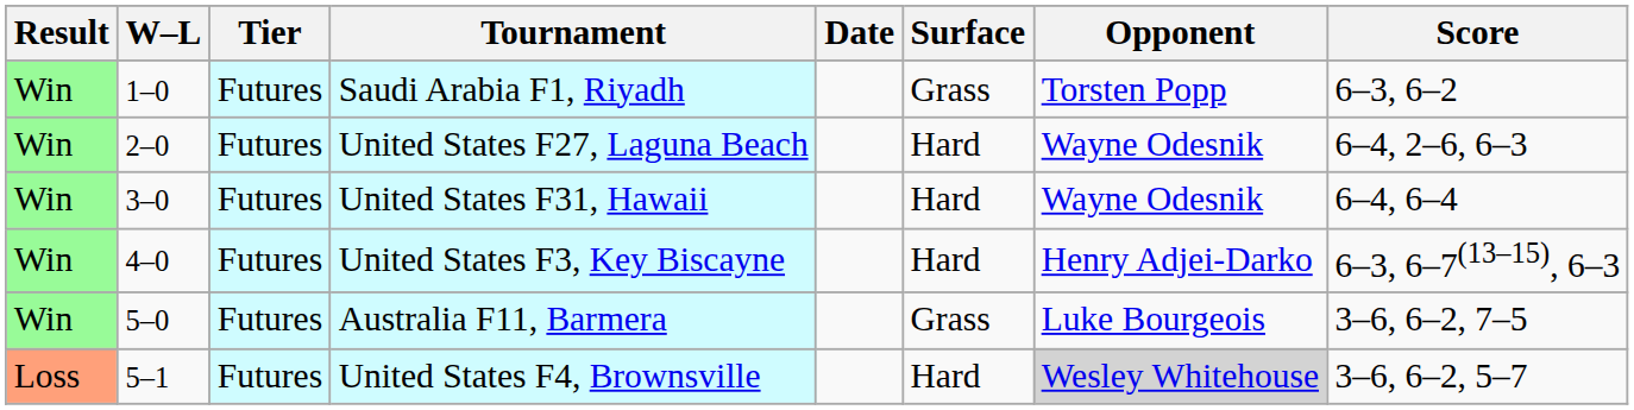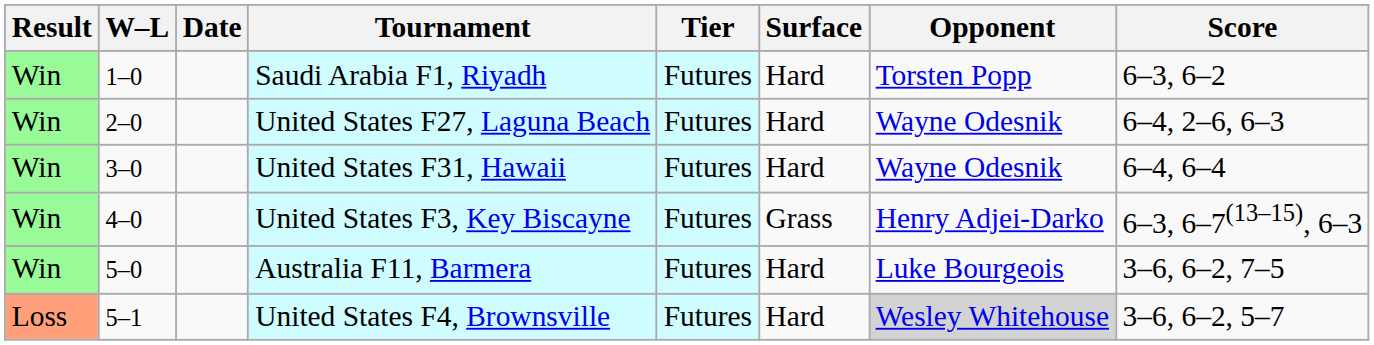 <table class="sortable wikitable">
 <tr>
 <th>Result</th>
 <th class="unsortable">W–L</th>
+<th>Date</th>
+<th>Tournament</th>
 <th>Tier</th>
-<th>Tournament</th>
-<th>Date</th>
 <th>Surface</th>
 <th>Opponent</th>
 <th class="unsortable">Score</th>
 </tr>
 <tr>
 <td bgcolor=98fb98>Win</td>
 <td><small>1–0</small></td>
+<td></td>
+<td bgcolor=cffcff>Saudi Arabia F1, <a href='#'>Riyadh</a></td>
 <td bgcolor=cffcff>Futures</td>
-<td bgcolor=cffcff>Saudi Arabia F1, <a href='#'>Riyadh</a></td>
-<td></td>
-<td>Grass</td>
+<td>Hard</td>
 <td> <a href='#'>Torsten Popp</a></td>
 <td>6–3, 6–2</td>
 </tr>
 <tr>
 <td bgcolor=98fb98>Win</td>
 <td><small>2–0</small></td>
+<td></td>
+<td bgcolor=cffcff>United States F27, <a href='#'>Laguna Beach</a></td>
 <td bgcolor=cffcff>Futures</td>
-<td bgcolor=cffcff>United States F27, <a href='#'>Laguna Beach</a></td>
-<td></td>
 <td>Hard</td>
 <td> <a href='#'>Wayne Odesnik</a></td>
 <td>6–4, 2–6, 6–3</td>
 </tr>
 <tr>
 <td bgcolor=98fb98>Win</td>
 <td><small>3–0</small></td>
+<td></td>
+<td bgcolor=cffcff>United States F31, <a href='#'>Hawaii</a></td>
 <td bgcolor=cffcff>Futures</td>
-<td bgcolor=cffcff>United States F31, <a href='#'>Hawaii</a></td>
-<td></td>
 <td>Hard</td>
 <td> <a href='#'>Wayne Odesnik</a></td>
 <td>6–4, 6–4</td>
 </tr>
 <tr>
 <td bgcolor=98fb98>Win</td>
 <td><small>4–0</small></td>
+<td></td>
+<td bgcolor=cffcff>United States F3, <a href='#'>Key Biscayne</a></td>
 <td bgcolor=cffcff>Futures</td>
-<td bgcolor=cffcff>United States F3, <a href='#'>Key Biscayne</a></td>
-<td></td>
-<td>Hard</td>
+<td>Grass</td>
 <td> <a href='#'>Henry Adjei-Darko</a></td>
 <td>6–3, 6–7<sup>(13–15)</sup>, 6–3</td>
 </tr>
 <tr>
 <td bgcolor=98fb98>Win</td>
 <td><small>5–0</small></td>
+<td></td>
+<td bgcolor=cffcff>Australia F11, <a href='#'>Barmera</a></td>
 <td bgcolor=cffcff>Futures</td>
-<td bgcolor=cffcff>Australia F11, <a href='#'>Barmera</a></td>
-<td></td>
-<td>Grass</td>
+<td>Hard</td>
 <td> <a href='#'>Luke Bourgeois</a></td>
 <td>3–6, 6–2, 7–5</td>
 </tr>
 <tr>
 <td bgcolor=ffa07a>Loss</td>
 <td><small>5–1</small></td>
+<td></td>
+<td bgcolor=cffcff>United States F4, <a href='#'>Brownsville</a></td>
 <td bgcolor=cffcff>Futures</td>
-<td bgcolor=cffcff>United States F4, <a href='#'>Brownsville</a></td>
-<td></td>
 <td>Hard</td>
 <td style="background: lightgrey;"> <a href='#'>Wesley Whitehouse</a></td>
 <td>3–6, 6–2, 5–7</td>
 </tr>
 </table>
